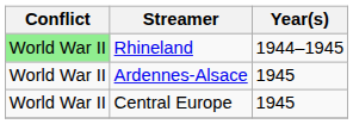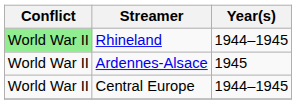 <table class="wikitable" align="left">
 <tr bgcolor="#efefef">
 <th>Conflict</th>
 <th>Streamer</th>
 <th>Year(s)</th>
 </tr>
 <tr>
 <td style="background: lightgreen;">World War II</td>
 <td><a href='#'>Rhineland</a></td>
 <td>1944–1945</td>
 </tr>
 <tr>
 <td>World War II</td>
 <td><a href='#'>Ardennes-Alsace</a></td>
 <td>1945</td>
 </tr>
 <tr>
 <td>World War II</td>
 <td>Central Europe</td>
-<td>1945</td>
+<td>1944–1945</td>
 </tr>
 <tr>
 </tr>
 </table>
